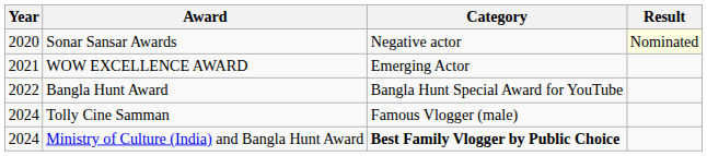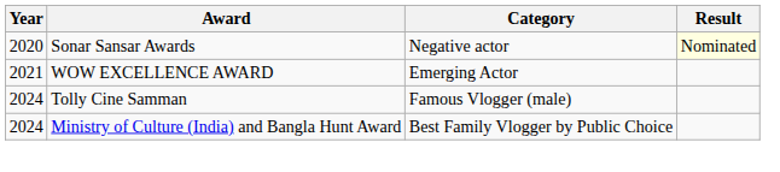 <table class="wikitable sortable">
 <tr>
 <th>Year</th>
 <th>Award</th>
 <th>Category</th>
 <th>Result</th>
 </tr>
 <tr>
 <td>2020</td>
 <td>Sonar Sansar Awards</td>
 <td>Negative actor</td>
 <td style="background: lightyellow;">Nominated</td>
 </tr>
 <tr>
 <td>2021</td>
 <td>WOW EXCELLENCE AWARD</td>
 <td>Emerging Actor</td>
 <td></td>
 </tr>
 <tr>
-<td>2022</td>
-<td>Bangla Hunt Award</td>
-<td>Bangla Hunt Special Award for YouTube</td>
-<td></td>
-</tr>
-<tr>
 <td>2024</td>
 <td>Tolly Cine Samman</td>
 <td>Famous Vlogger (male)</td>
 <td></td>
 </tr>
 <tr>
 <td>2024</td>
 <td><a href='#'>Ministry of Culture (India)</a> and Bangla Hunt Award</td>
-<td><strong>Best Family Vlogger by Public Choice</strong></td>
+<td>Best Family Vlogger by Public Choice</td>
 <td></td>
 </tr>
 </table>
